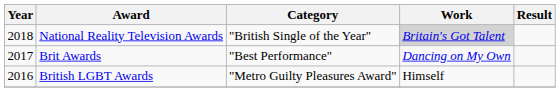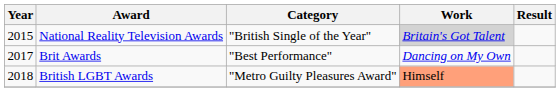 <table class="wikitable">
 <tr>
 <th>Year</th>
 <th>Award</th>
 <th>Category</th>
 <th>Work</th>
 <th>Result</th>
 </tr>
 <tr>
-<td>2018</td>
+<td>2015</td>
 <td><a href='#'>National Reality Television Awards</a></td>
 <td>"British Single of the Year"</td>
 <td style="background: lightgrey;"><em><a href='#'>Britain's Got Talent</a></em></td>
 <td></td>
 </tr>
 <tr>
 <td>2017</td>
 <td><a href='#'>Brit Awards</a></td>
 <td>"Best Performance"</td>
 <td><em><a href='#'>Dancing on My Own</a></em></td>
 <td></td>
 </tr>
 <tr>
-<td>2016</td>
+<td>2018</td>
 <td><a href='#'>British LGBT Awards</a></td>
 <td>"Metro Guilty Pleasures Award"</td>
-<td>Himself</td>
+<td style="background: lightsalmon;">Himself</td>
 <td></td>
 </tr>
 <tr>
 </tr>
 </table>
